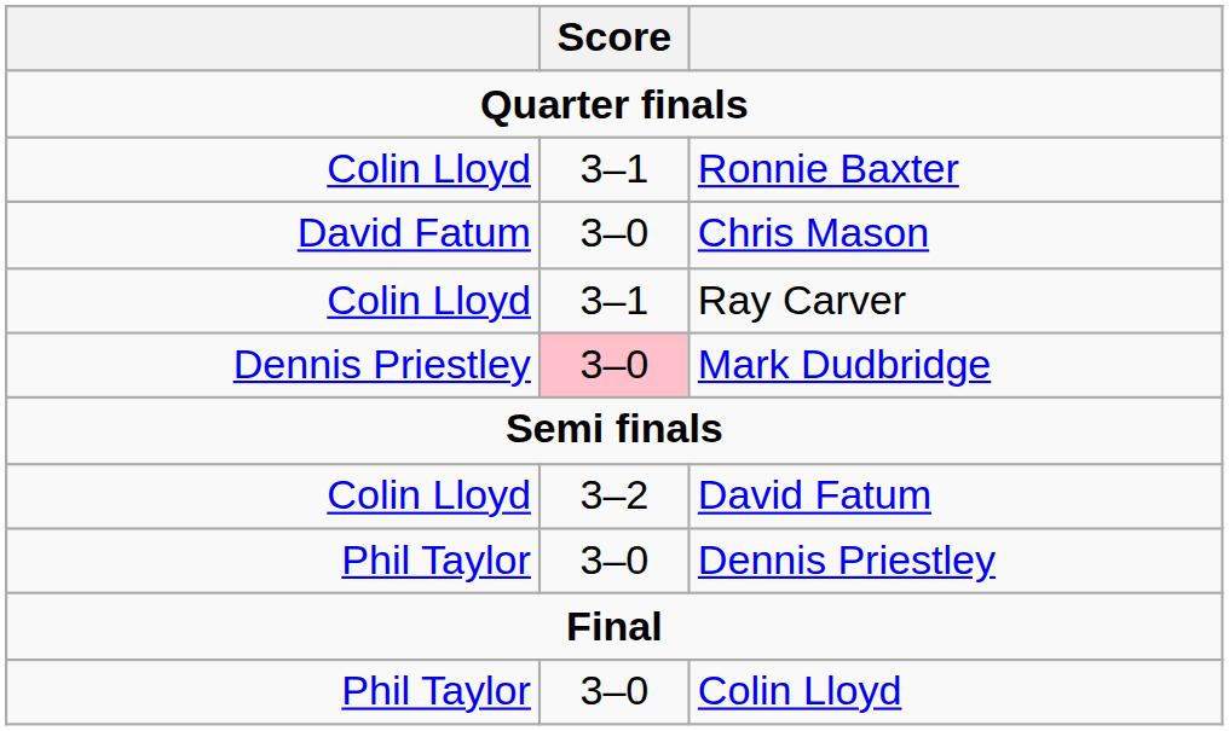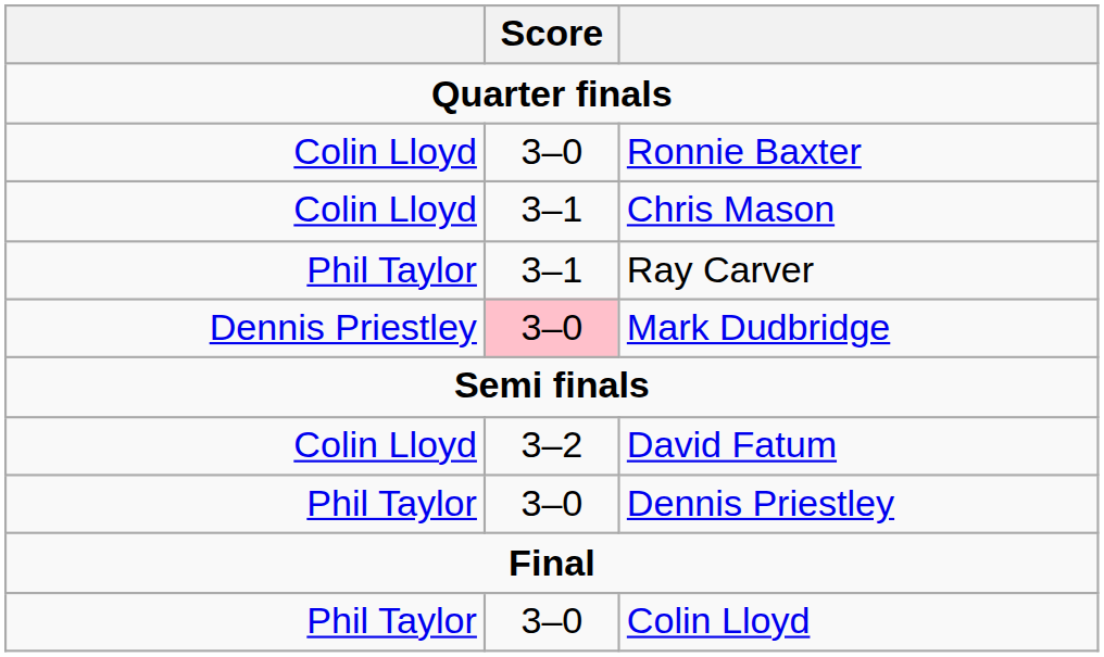 <table class=wikitable style="text-align:center">
 <tr>
 <th width=200></th>
 <th width=50>Score</th>
 <th width=200></th>
 </tr>
 <tr align=center>
 <td colspan="3"><strong>Quarter finals</strong></td>
 </tr>
 <tr align=left>
 <td align=right><a href='#'>Colin Lloyd</a> </td>
-<td align=center>3–1</td>
+<td align=center>3–0</td>
 <td> <a href='#'>Ronnie Baxter</a></td>
 </tr>
 <tr align=left>
-<td align=right><a href='#'>David Fatum</a> </td>
-<td align=center>3–0</td>
+<td align=right><a href='#'>Colin Lloyd</a> </td>
+<td align=center>3–1</td>
 <td> <a href='#'>Chris Mason</a></td>
 </tr>
 <tr align=left>
-<td align=right><a href='#'>Colin Lloyd</a> </td>
+<td align=right><a href='#'>Phil Taylor</a> </td>
 <td align=center>3–1</td>
 <td> Ray Carver</td>
 </tr>
 <tr align=left>
 <td align=right><a href='#'>Dennis Priestley</a> </td>
 <td align=center style="background: pink;">3–0</td>
 <td> <a href='#'>Mark Dudbridge</a></td>
 </tr>
 <tr align=center>
 <td colspan="3"><strong>Semi finals</strong></td>
 </tr>
 <tr align=left>
 <td align=right><a href='#'>Colin Lloyd</a> </td>
 <td align=center>3–2</td>
 <td> <a href='#'>David Fatum</a></td>
 </tr>
 <tr align=left>
 <td align=right><a href='#'>Phil Taylor</a> </td>
 <td align=center>3–0</td>
 <td> <a href='#'>Dennis Priestley</a></td>
 </tr>
 <tr align=center>
 <td colspan="3"><strong>Final</strong></td>
 </tr>
 <tr align=left>
 <td align=right><a href='#'>Phil Taylor</a> </td>
 <td align=center>3–0</td>
 <td> <a href='#'>Colin Lloyd</a></td>
 </tr>
 </table>
